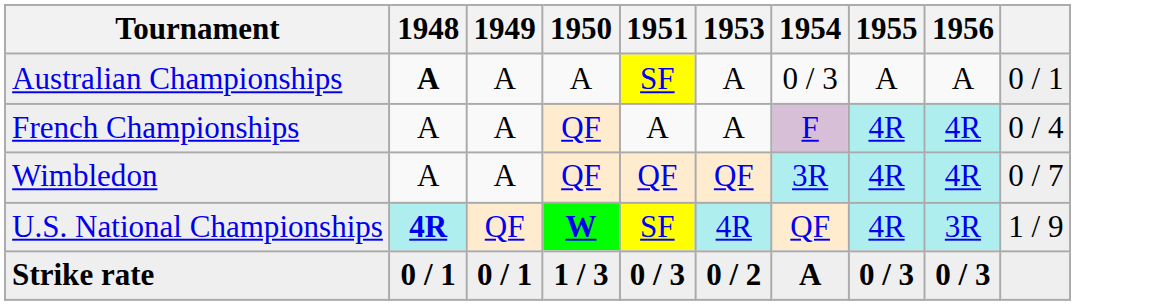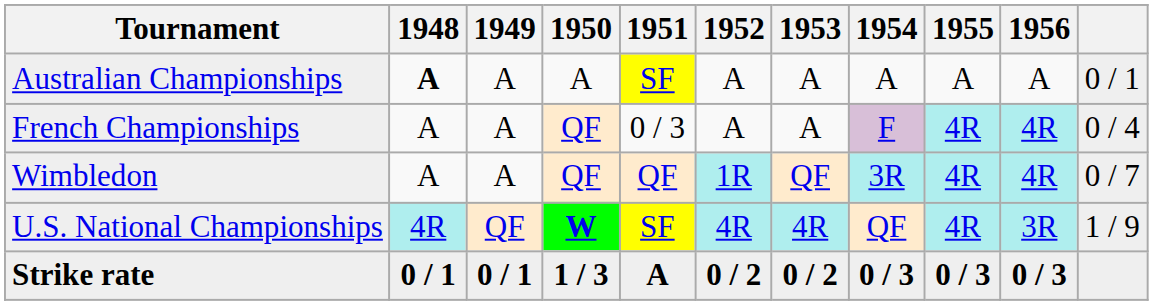 <table class=wikitable style=text-align:center>
 <tr>
 <th>Tournament</th>
 <th>1948</th>
 <th>1949</th>
 <th>1950</th>
 <th>1951</th>
+<th>1952</th>
 <th>1953</th>
 <th>1954</th>
 <th>1955</th>
 <th>1956</th>
 <th></th>
 </tr>
 <tr>
 <td align=left bgcolor=#efefef><a href='#'>Australian Championships</a></td>
 <td><strong>A</strong></td>
 <td>A</td>
 <td>A</td>
 <td bgcolor=yellow><a href='#'>SF</a></td>
 <td>A</td>
-<td>0 / 3</td>
+<td>A</td>
+<td>A</td>
 <td>A</td>
 <td>A</td>
 <td bgcolor=#efefef>0 / 1</td>
 </tr>
 <tr>
 <td align=left bgcolor=#efefef><a href='#'>French Championships</a></td>
 <td>A</td>
 <td>A</td>
 <td bgcolor=ffebcd><a href='#'>QF</a></td>
+<td>0 / 3</td>
 <td>A</td>
 <td>A</td>
 <td bgcolor=thistle><a href='#'>F</a></td>
 <td bgcolor=afeeee><a href='#'>4R</a></td>
 <td bgcolor=afeeee><a href='#'>4R</a></td>
 <td bgcolor=#efefef>0 / 4</td>
 </tr>
 <tr>
 <td align=left bgcolor=#efefef><a href='#'>Wimbledon</a></td>
 <td>A</td>
 <td>A</td>
 <td bgcolor=ffebcd><a href='#'>QF</a></td>
 <td bgcolor=ffebcd><a href='#'>QF</a></td>
+<td bgcolor=afeeee><a href='#'>1R</a></td>
 <td bgcolor=ffebcd><a href='#'>QF</a></td>
 <td bgcolor=afeeee><a href='#'>3R</a></td>
 <td bgcolor=afeeee><a href='#'>4R</a></td>
 <td bgcolor=afeeee><a href='#'>4R</a></td>
 <td bgcolor=#efefef>0 / 7</td>
 </tr>
 <tr>
 <td align=left bgcolor=#efefef><a href='#'>U.S. National Championships</a></td>
-<td bgcolor=afeeee><strong><a href='#'>4R</a></strong></td>
+<td bgcolor=afeeee><a href='#'>4R</a></td>
 <td bgcolor=ffebcd><a href='#'>QF</a></td>
 <td bgcolor=lime><a href='#'><strong>W</strong></a></td>
 <td bgcolor=yellow><a href='#'>SF</a></td>
+<td bgcolor=afeeee><a href='#'>4R</a></td>
 <td bgcolor=afeeee><a href='#'>4R</a></td>
 <td bgcolor=ffebcd><a href='#'>QF</a></td>
 <td bgcolor=afeeee><a href='#'>4R</a></td>
 <td bgcolor=afeeee><a href='#'>3R</a></td>
 <td bgcolor=#efefef>1 / 9</td>
 </tr>
 <tr style="font-weight:bold; background:#efefef;">
 <td style=text-align:left>Strike rate</td>
 <td>0 / 1</td>
 <td>0 / 1</td>
 <td>1 / 3</td>
+<td>A</td>
+<td>0 / 2</td>
+<td>0 / 2</td>
 <td>0 / 3</td>
-<td>0 / 2</td>
-<td>A</td>
 <td>0 / 3</td>
 <td>0 / 3</td>
 <td></td>
 </tr>
 </table>
